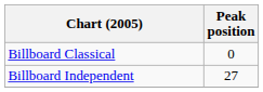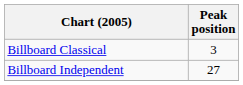 <table class="wikitable sortable">
 <tr>
 <th style="text-align:center; width:220px;">Chart (2005)</th>
 <th style="text-align:center;">Peak<br>position</th>
 </tr>
 <tr>
 <td><a href='#'>Billboard Classical</a></td>
-<td style="text-align:center;">0</td>
+<td style="text-align:center;">3</td>
 </tr>
 <tr>
 <td><a href='#'>Billboard Independent</a></td>
 <td style="text-align:center;">27</td>
 </tr>
 <tr>
 </tr>
 </table>
